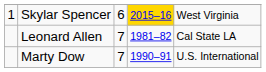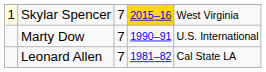 <table class="wikitable">
 <tr>
 </tr>
 <tr>
-<td>1</td>
+<td style="background: lightyellow;">1</td>
 <td>Skylar Spencer</td>
-<td>6</td>
+<td>7</td>
 <td style="background: gold; font-size:80%;"><a href='#'>2015–16</a></td>
 <td style="font-size:80%;">West Virginia</td>
+</tr>
+<tr>
+<td></td>
+<td>Marty Dow</td>
+<td>7</td>
+<td style="font-size:80%;"><a href='#'>1990–91</a></td>
+<td style="font-size:80%;">U.S. International</td>
 </tr>
 <tr>
 <td></td>
 <td>Leonard Allen</td>
 <td>7</td>
 <td style="font-size:80%;"><a href='#'>1981–82</a></td>
 <td style="font-size:80%;">Cal State LA</td>
 </tr>
-<tr>
-<td></td>
-<td>Marty Dow</td>
-<td>7</td>
-<td style="font-size:80%;"><a href='#'>1990–91</a></td>
-<td style="font-size:80%;">U.S. International</td>
-</tr>
 </table>
